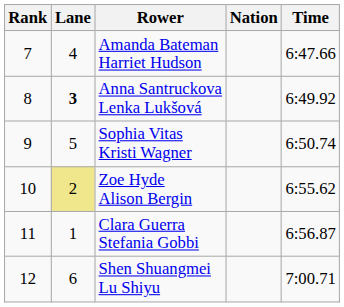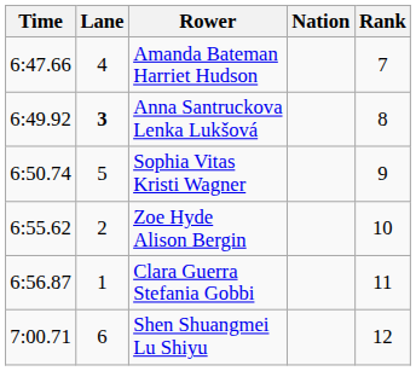 <table class="wikitable sortable" style="text-align:center">
 <tr>
-<th>Rank</th>
+<th>Time</th>
 <th>Lane</th>
 <th>Rower</th>
 <th>Nation</th>
-<th>Time</th>
+<th>Rank</th>
 </tr>
 <tr>
-<td>7</td>
+<td>6:47.66</td>
 <td>4</td>
 <td align="left"><a href='#'>Amanda Bateman</a><br><a href='#'>Harriet Hudson</a></td>
 <td align="left"></td>
-<td>6:47.66</td>
+<td>7</td>
 </tr>
 <tr>
-<td>8</td>
+<td>6:49.92</td>
 <td><strong>3</strong></td>
 <td align="left"><a href='#'>Anna Santruckova</a><br><a href='#'>Lenka Lukšová</a></td>
 <td align="left"></td>
-<td>6:49.92</td>
+<td>8</td>
 </tr>
 <tr>
-<td>9</td>
+<td>6:50.74</td>
 <td>5</td>
 <td align="left"><a href='#'>Sophia Vitas</a><br><a href='#'>Kristi Wagner</a></td>
 <td align="left"></td>
-<td>6:50.74</td>
+<td>9</td>
 </tr>
 <tr>
-<td>10</td>
-<td style="background: khaki;">2</td>
+<td>6:55.62</td>
+<td>2</td>
 <td align=left><a href='#'>Zoe Hyde</a><br><a href='#'>Alison Bergin</a></td>
 <td align=left></td>
-<td>6:55.62</td>
+<td>10</td>
 </tr>
 <tr>
-<td>11</td>
+<td>6:56.87</td>
 <td>1</td>
 <td align="left"><a href='#'>Clara Guerra</a><br><a href='#'>Stefania Gobbi</a></td>
 <td align="left"></td>
-<td>6:56.87</td>
+<td>11</td>
 </tr>
 <tr>
-<td>12</td>
+<td>7:00.71</td>
 <td>6</td>
 <td align=left><a href='#'>Shen Shuangmei</a><br><a href='#'>Lu Shiyu</a></td>
 <td align=left></td>
-<td>7:00.71</td>
+<td>12</td>
 </tr>
 </table>
